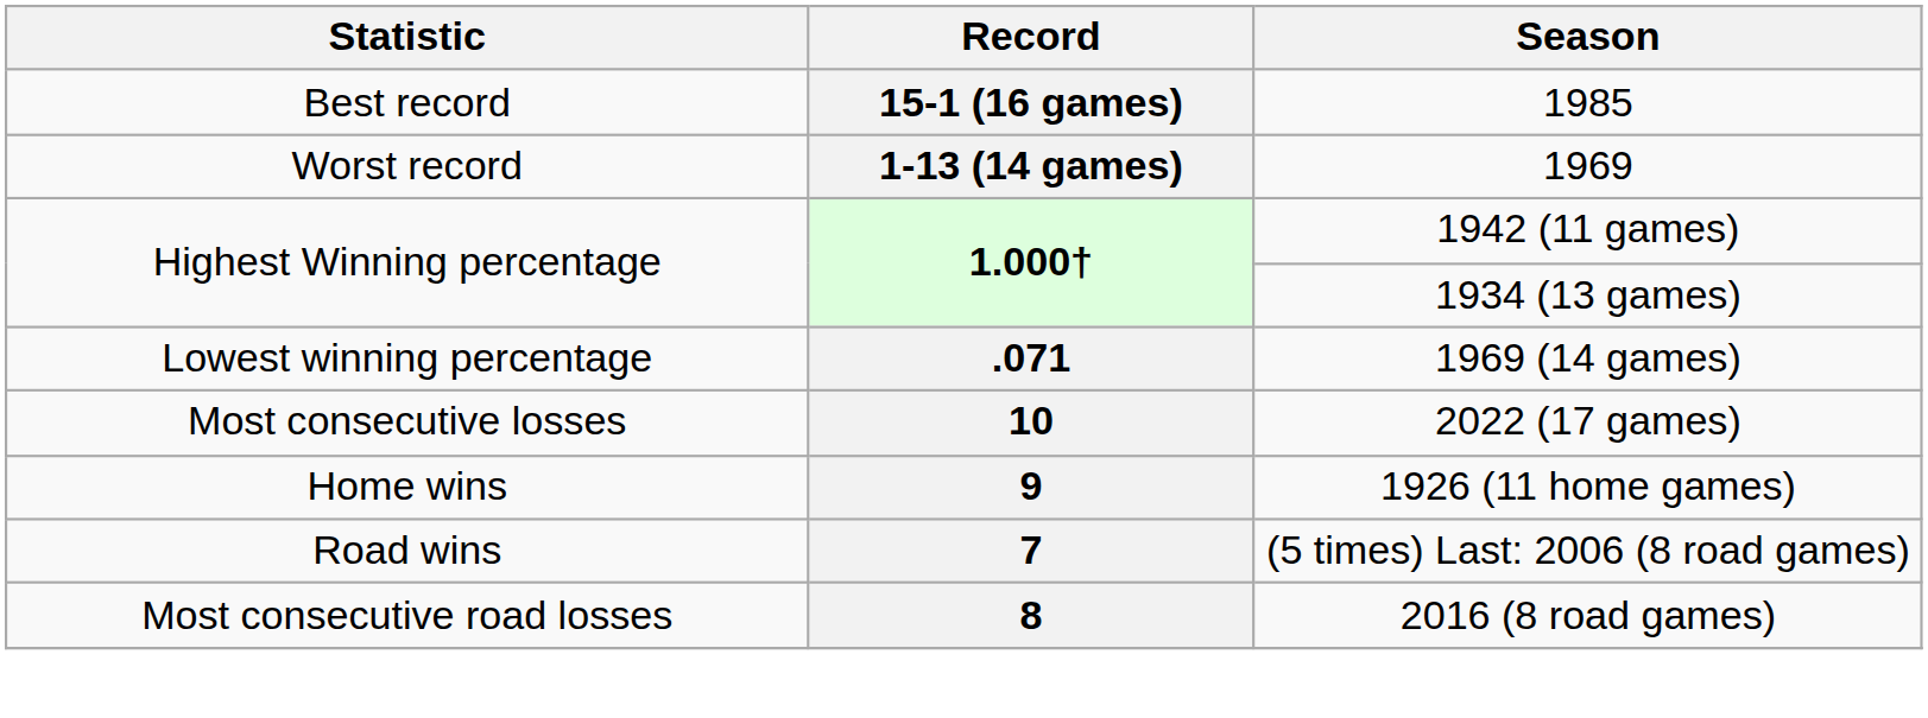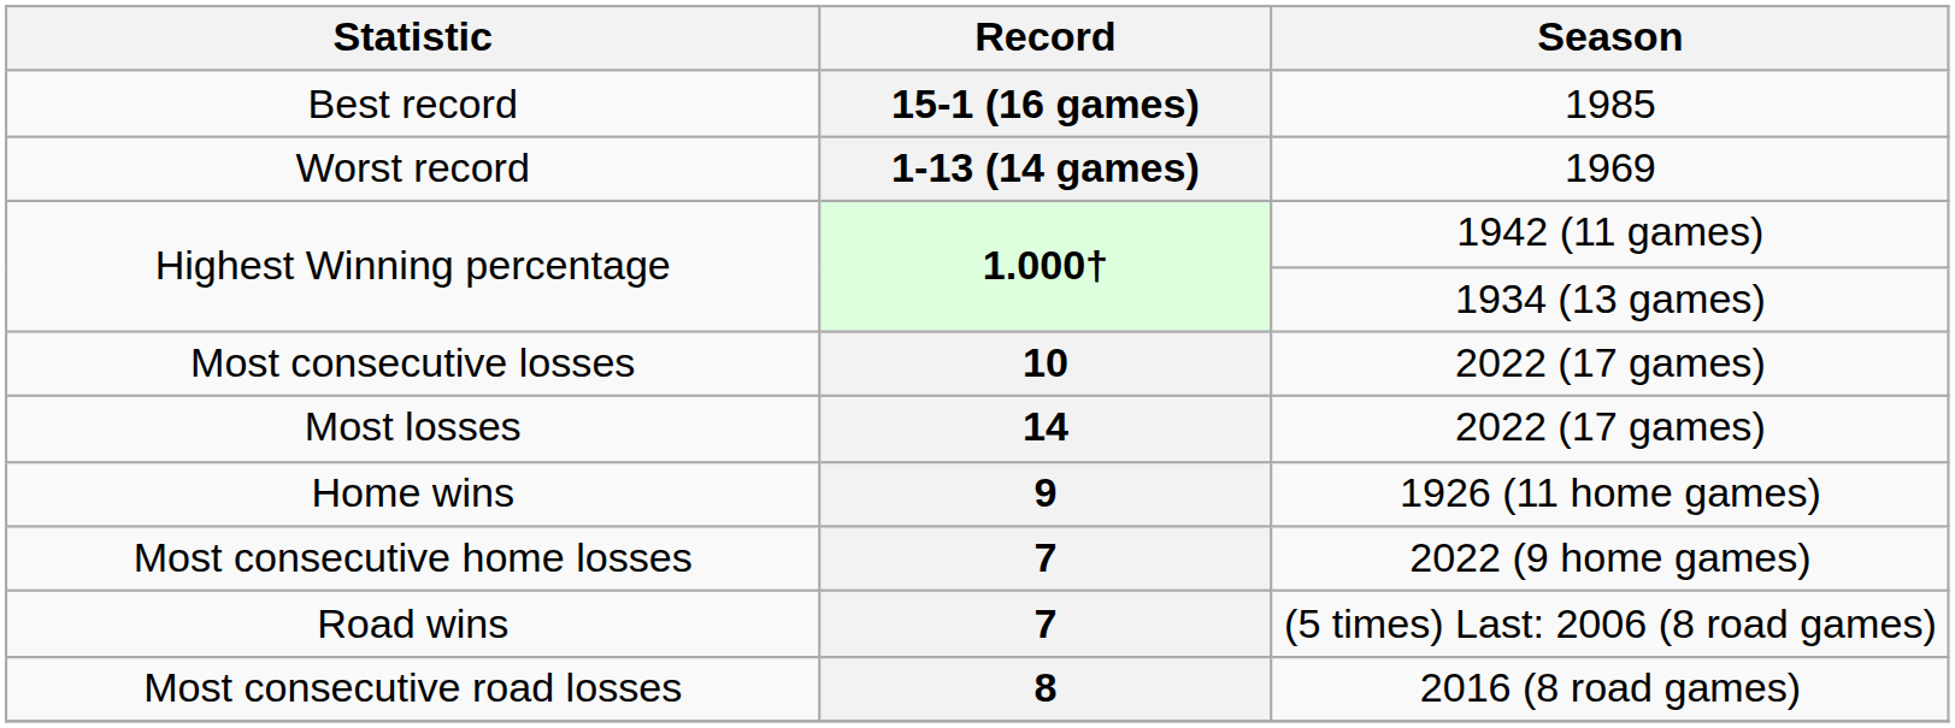 <table class="wikitable sortable" style="text-align:center" width="60%">
 <tr>
 <th scope="col" width=18%>Statistic</th>
 <th scope="col" class="unsortable" width=10%>Record</th>
 <th scope="col" width=15%>Season</th>
 </tr>
 <tr>
 <td>Best record</td>
 <th>15-1 (16 games)</th>
 <td>1985</td>
 </tr>
 <tr>
 <td>Worst record</td>
 <th>1-13 (14 games)</th>
 <td>1969</td>
 </tr>
 <tr>
 <td rowSpan="2">Highest Winning percentage</td>
 <th rowSpan="2" style="background-color:#ddffdd">1.000†</th>
 <td>1942 (11 games)</td>
 </tr>
 <tr>
 <td>1934 (13 games)</td>
 </tr>
 <tr>
-<td>Lowest winning percentage</td>
-<th>.071</th>
-<td>1969 (14 games)</td>
+<td>Most consecutive losses</td>
+<th>10</th>
+<td>2022 (17 games)</td>
 </tr>
 <tr>
-<td>Most consecutive losses</td>
-<th>10</th>
+<td>Most losses</td>
+<th>14</th>
 <td>2022 (17 games)</td>
 </tr>
 <tr>
 <td>Home wins</td>
 <th>9</th>
 <td>1926 (11 home games)</td>
+</tr>
+<tr>
+<td>Most consecutive home losses</td>
+<th>7</th>
+<td>2022 (9 home games)</td>
 </tr>
 <tr>
 <td>Road wins</td>
 <th>7</th>
 <td>(5 times) Last: 2006 (8 road games)</td>
 </tr>
 <tr>
 <td>Most consecutive road losses</td>
 <th>8</th>
 <td>2016 (8 road games)</td>
 </tr>
 <tr>
 </tr>
 </table>
